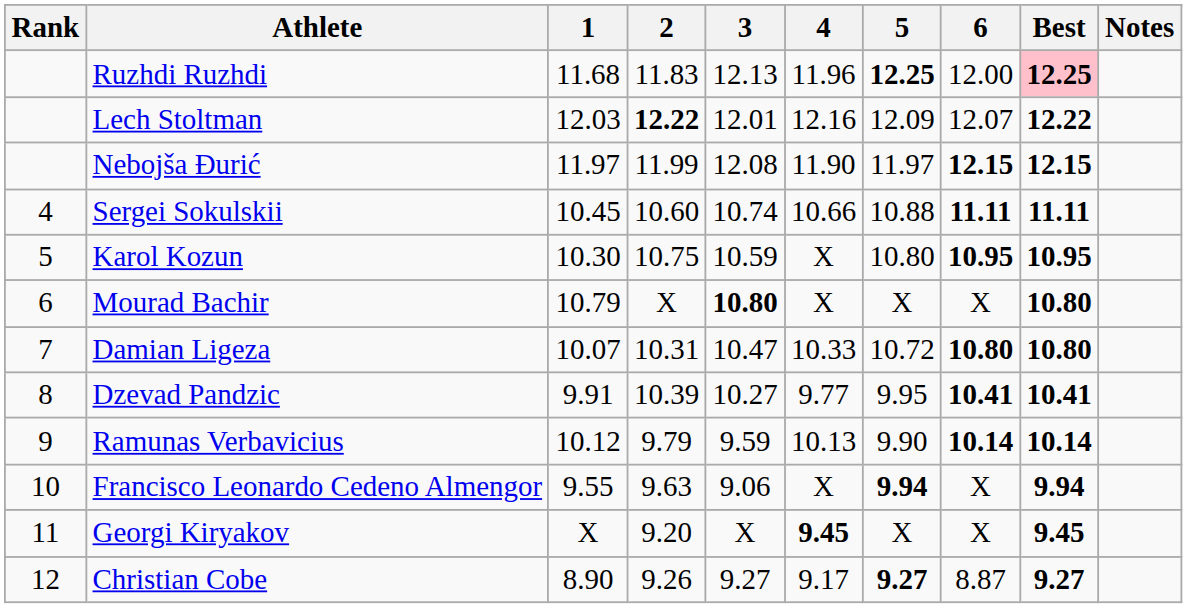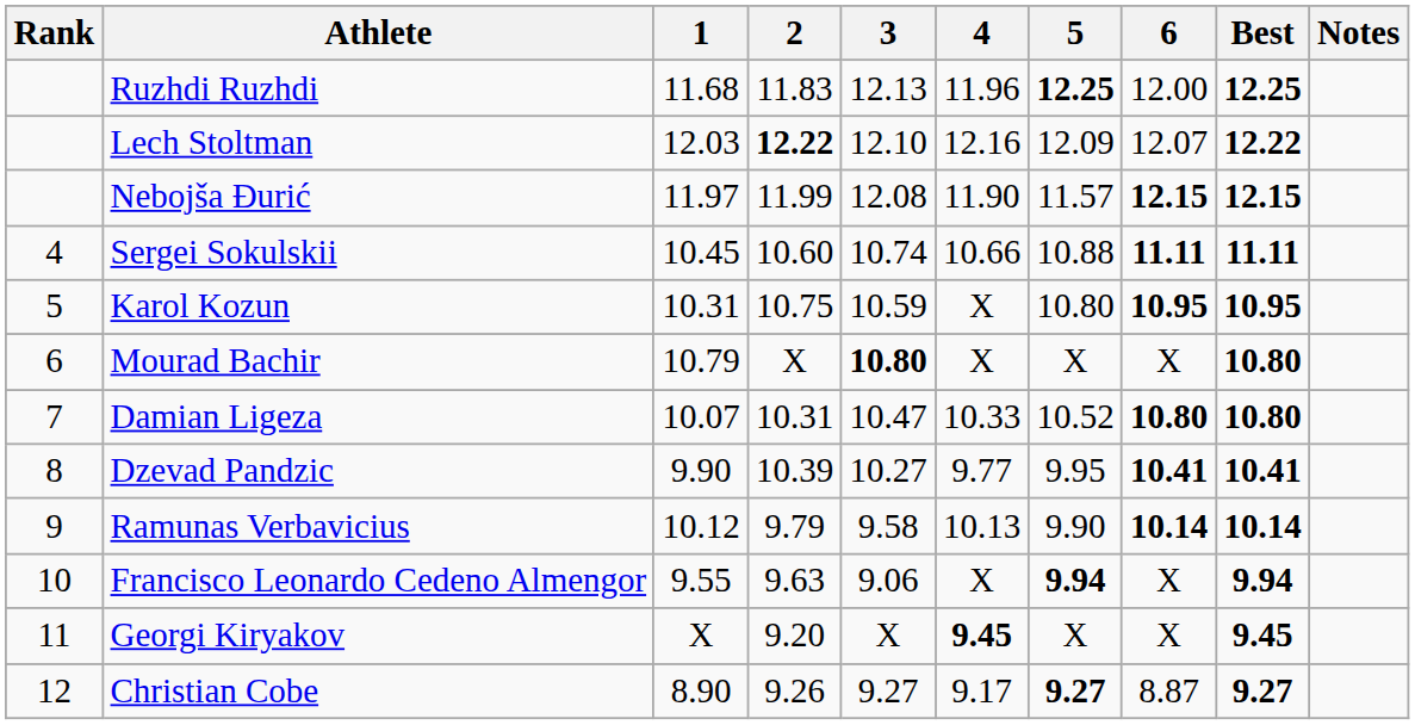 <table class="wikitable sortable" style="text-align:center">
 <tr>
 <th>Rank</th>
 <th>Athlete</th>
 <th>1</th>
 <th>2</th>
 <th>3</th>
 <th>4</th>
 <th>5</th>
 <th>6</th>
 <th>Best</th>
 <th>Notes</th>
 </tr>
 <tr>
 <td></td>
 <td style="text-align:left"><a href='#'>Ruzhdi Ruzhdi</a><br></td>
 <td>11.68</td>
 <td>11.83</td>
 <td>12.13</td>
 <td>11.96</td>
 <td><strong>12.25</strong></td>
 <td>12.00</td>
-<td style="background: pink;"><strong>12.25</strong></td>
+<td><strong>12.25</strong></td>
 <td></td>
 </tr>
 <tr>
 <td></td>
 <td style="text-align:left"><a href='#'>Lech Stoltman</a><br></td>
 <td>12.03</td>
 <td><strong>12.22</strong></td>
-<td>12.01</td>
+<td>12.10</td>
 <td>12.16</td>
 <td>12.09</td>
 <td>12.07</td>
 <td><strong>12.22</strong></td>
 <td></td>
 </tr>
 <tr>
 <td></td>
 <td style="text-align:left"><a href='#'>Nebojša Đurić</a><br></td>
 <td>11.97</td>
 <td>11.99</td>
 <td>12.08</td>
 <td>11.90</td>
-<td>11.97</td>
+<td>11.57</td>
 <td><strong>12.15</strong></td>
 <td><strong>12.15</strong></td>
 <td></td>
 </tr>
 <tr>
 <td>4</td>
 <td style="text-align:left"><a href='#'>Sergei Sokulskii</a><br></td>
 <td>10.45</td>
 <td>10.60</td>
 <td>10.74</td>
 <td>10.66</td>
 <td>10.88</td>
 <td><strong>11.11</strong></td>
 <td><strong>11.11</strong></td>
 <td></td>
 </tr>
 <tr>
 <td>5</td>
 <td style="text-align:left"><a href='#'>Karol Kozun</a><br></td>
-<td>10.30</td>
+<td>10.31</td>
 <td>10.75</td>
 <td>10.59</td>
 <td>X</td>
 <td>10.80</td>
 <td><strong>10.95</strong></td>
 <td><strong>10.95</strong></td>
 <td></td>
 </tr>
 <tr>
 <td>6</td>
 <td style="text-align:left"><a href='#'>Mourad Bachir</a><br></td>
 <td>10.79</td>
 <td>X</td>
 <td><strong>10.80</strong></td>
 <td>X</td>
 <td>X</td>
 <td>X</td>
 <td><strong>10.80</strong></td>
 <td></td>
 </tr>
 <tr>
 <td>7</td>
 <td style="text-align:left"><a href='#'>Damian Ligeza</a><br></td>
 <td>10.07</td>
 <td>10.31</td>
 <td>10.47</td>
 <td>10.33</td>
-<td>10.72</td>
+<td>10.52</td>
 <td><strong>10.80</strong></td>
 <td><strong>10.80</strong></td>
 <td></td>
 </tr>
 <tr>
 <td>8</td>
 <td style="text-align:left"><a href='#'>Dzevad Pandzic</a><br></td>
-<td>9.91</td>
+<td>9.90</td>
 <td>10.39</td>
 <td>10.27</td>
 <td>9.77</td>
 <td>9.95</td>
 <td><strong>10.41</strong></td>
 <td><strong>10.41</strong></td>
 <td></td>
 </tr>
 <tr>
 <td>9</td>
 <td style="text-align:left"><a href='#'>Ramunas Verbavicius</a><br></td>
 <td>10.12</td>
 <td>9.79</td>
-<td>9.59</td>
+<td>9.58</td>
 <td>10.13</td>
 <td>9.90</td>
 <td><strong>10.14</strong></td>
 <td><strong>10.14</strong></td>
 <td></td>
 </tr>
 <tr>
 <td>10</td>
 <td style="text-align:left"><a href='#'>Francisco Leonardo Cedeno Almengor</a><br></td>
 <td>9.55</td>
 <td>9.63</td>
 <td>9.06</td>
 <td>X</td>
 <td><strong>9.94</strong></td>
 <td>X</td>
 <td><strong>9.94</strong></td>
 <td></td>
 </tr>
 <tr>
 <td>11</td>
 <td style="text-align:left"><a href='#'>Georgi Kiryakov</a><br></td>
 <td>X</td>
 <td>9.20</td>
 <td>X</td>
 <td><strong>9.45</strong></td>
 <td>X</td>
 <td>X</td>
 <td><strong>9.45</strong></td>
 <td></td>
 </tr>
 <tr>
 <td>12</td>
 <td style="text-align:left"><a href='#'>Christian Cobe</a><br></td>
 <td>8.90</td>
 <td>9.26</td>
 <td>9.27</td>
 <td>9.17</td>
 <td><strong>9.27</strong></td>
 <td>8.87</td>
 <td><strong>9.27</strong></td>
 <td></td>
 </tr>
 </table>
